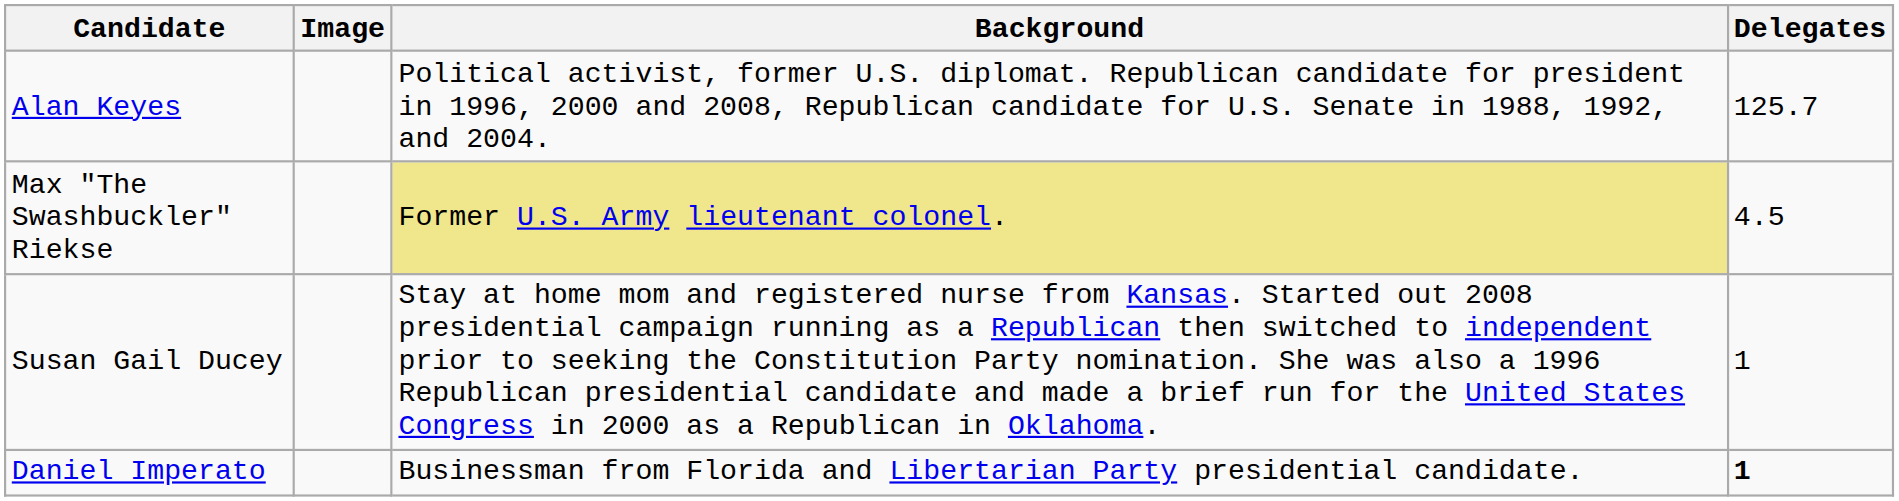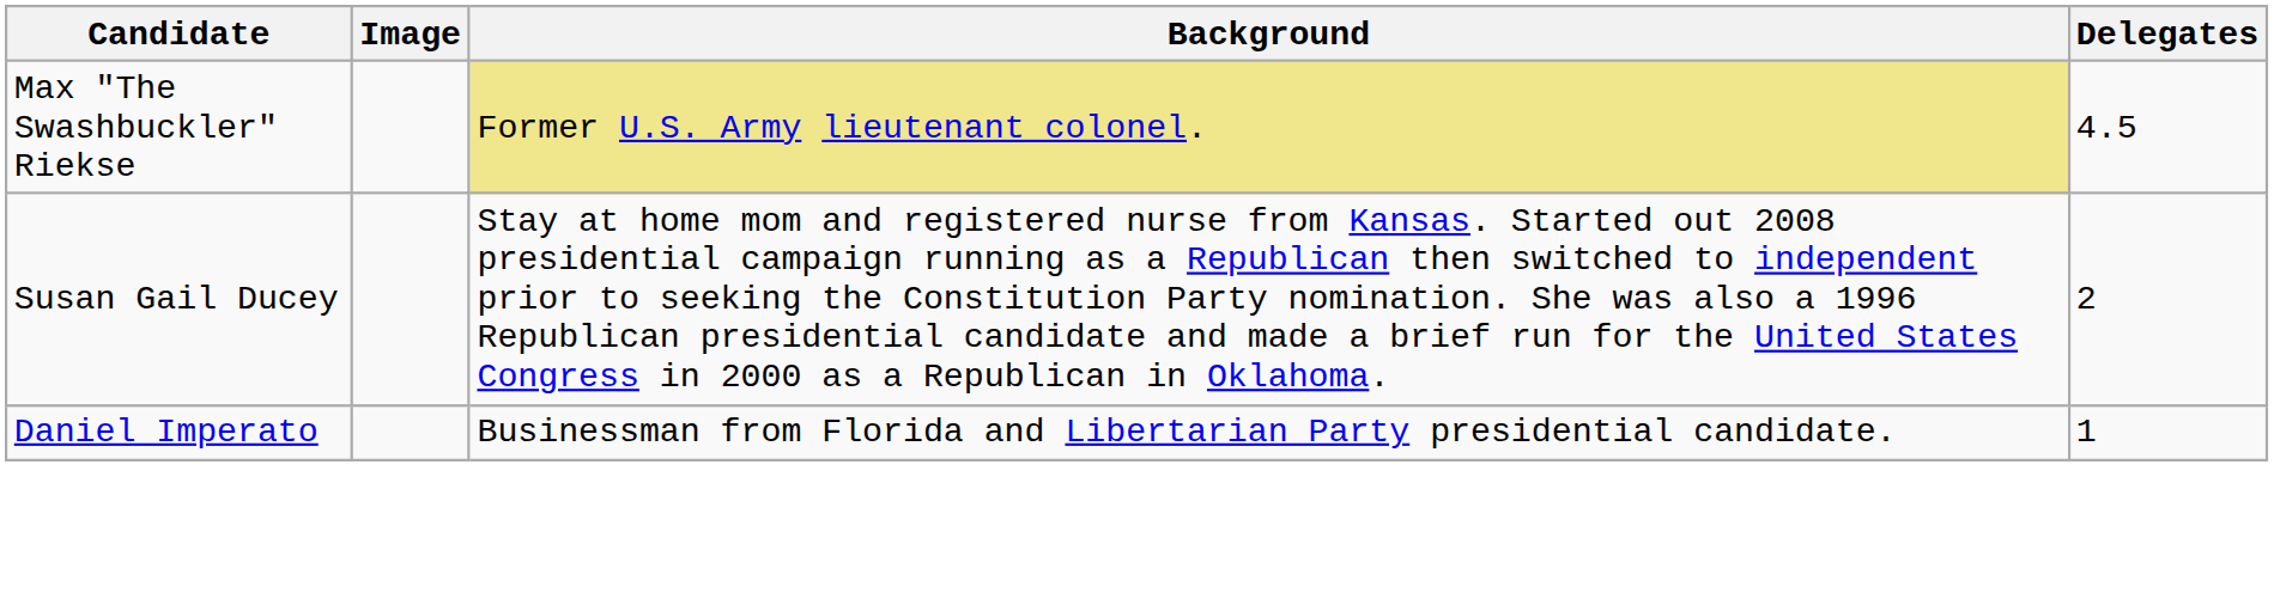 <table class=wikitable>
 <tr>
 <th>Candidate</th>
 <th>Image</th>
 <th>Background</th>
 <th>Delegates</th>
-</tr>
-<tr>
-<td><a href='#'>Alan Keyes</a></td>
-<td></td>
-<td> Political activist, former U.S. diplomat. Republican candidate for president in 1996, 2000 and 2008, Republican candidate for U.S. Senate in 1988, 1992, and 2004.</td>
-<td>125.7</td>
 </tr>
 <tr>
 <td>Max "The Swashbuckler" Riekse</td>
 <td></td>
 <td style="background: khaki;">Former <a href='#'>U.S. Army</a> <a href='#'>lieutenant colonel</a>.<br></td>
 <td>4.5</td>
 </tr>
 <tr>
 <td>Susan Gail Ducey</td>
 <td></td>
 <td>Stay at home mom and registered nurse from <a href='#'>Kansas</a>. Started out 2008 presidential campaign running as a <a href='#'>Republican</a> then switched to <a href='#'>independent</a> prior to seeking the Constitution Party nomination. She was also a 1996 Republican presidential candidate and made a brief run for the <a href='#'>United States Congress</a> in 2000 as a Republican in <a href='#'>Oklahoma</a>.</td>
-<td>1</td>
+<td>2</td>
 </tr>
 <tr>
 <td><a href='#'>Daniel Imperato</a></td>
 <td></td>
 <td>Businessman from Florida and <a href='#'>Libertarian Party</a> presidential candidate.</td>
-<td><strong>1</strong></td>
+<td>1</td>
 </tr>
 </table>
